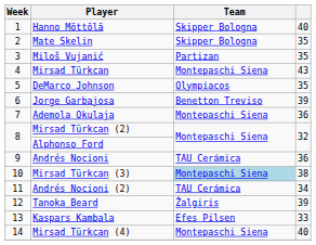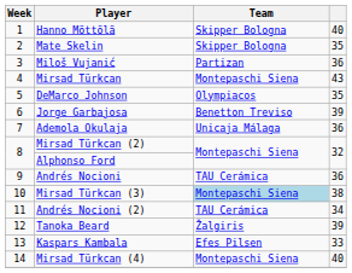 <table class="wikitable sortable" style="text-align: center;">
 <tr>
 <th>Week</th>
 <th style="width:200px;">Player</th>
 <th style="width:170px;">Team</th>
 <th></th>
 </tr>
 <tr>
 <td>1</td>
 <td align="left"> <a href='#'>Hanno Möttölä</a></td>
 <td align="left"> <a href='#'>Skipper Bologna</a></td>
 <td>40</td>
 </tr>
 <tr>
 <td>2</td>
 <td align="left"> <a href='#'>Mate Skelin</a></td>
 <td align="left"> <a href='#'>Skipper Bologna</a></td>
 <td>35</td>
 </tr>
 <tr>
 <td>3</td>
 <td align="left"> <a href='#'>Miloš Vujanić</a></td>
 <td align="left"> <a href='#'>Partizan</a></td>
-<td>35</td>
+<td>36</td>
 </tr>
 <tr>
 <td>4</td>
 <td align="left"> <a href='#'>Mirsad Türkcan</a></td>
 <td align="left"> <a href='#'>Montepaschi Siena</a></td>
 <td>43</td>
 </tr>
 <tr>
 <td>5</td>
 <td align="left"> <a href='#'>DeMarco Johnson</a></td>
 <td align="left"> <a href='#'>Olympiacos</a></td>
 <td>35</td>
 </tr>
 <tr>
 <td>6</td>
 <td align="left"> <a href='#'>Jorge Garbajosa</a></td>
 <td align="left"> <a href='#'>Benetton Treviso</a></td>
 <td>39</td>
 </tr>
 <tr>
 <td>7</td>
 <td align="left"> <a href='#'>Ademola Okulaja</a></td>
-<td align="left"> <a href='#'>Montepaschi Siena</a></td>
+<td align="left"> <a href='#'>Unicaja Málaga</a></td>
 <td>36</td>
 </tr>
 <tr>
 <td rowspan=2>8</td>
 <td align="left"> <a href='#'>Mirsad Türkcan</a> (2)</td>
 <td align="left" rowspan=2> <a href='#'>Montepaschi Siena</a></td>
 <td rowspan=2>32</td>
 </tr>
 <tr>
 <td align="left"> <a href='#'>Alphonso Ford</a></td>
 </tr>
 <tr>
 <td>9</td>
 <td align="left"> <a href='#'>Andrés Nocioni</a></td>
 <td align="left"> <a href='#'>TAU Cerámica</a></td>
 <td>36</td>
 </tr>
 <tr>
 <td>10</td>
 <td align="left"> <a href='#'>Mirsad Türkcan</a> (3)</td>
 <td align="left" style="background: lightblue;"> <a href='#'>Montepaschi Siena</a></td>
 <td>38</td>
 </tr>
 <tr>
 <td>11</td>
 <td align="left"> <a href='#'>Andrés Nocioni</a> (2)</td>
 <td align="left"> <a href='#'>TAU Cerámica</a></td>
 <td>34</td>
 </tr>
 <tr>
 <td>12</td>
 <td align="left"> <a href='#'>Tanoka Beard</a></td>
 <td align="left"> <a href='#'>Žalgiris</a></td>
 <td>39</td>
 </tr>
 <tr>
 <td>13</td>
 <td align="left"> <a href='#'>Kaspars Kambala</a></td>
 <td align="left"> <a href='#'>Efes Pilsen</a></td>
 <td>33</td>
 </tr>
 <tr>
 <td>14</td>
 <td align="left"> <a href='#'>Mirsad Türkcan</a> (4)</td>
 <td align="left"> <a href='#'>Montepaschi Siena</a></td>
 <td>40</td>
 </tr>
 <tr>
 </tr>
 </table>
